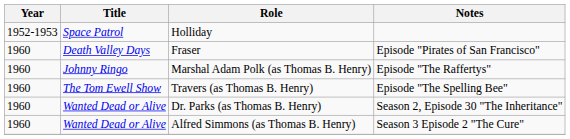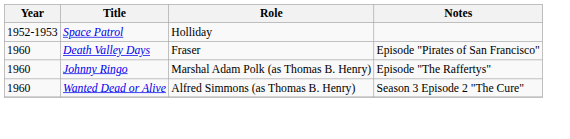 <table class="wikitable plainrowheaders sortable">
 <tr>
 <th scope="col">Year</th>
 <th scope="col">Title</th>
 <th scope="col">Role</th>
 <th scope="col" class="unsortable">Notes</th>
 </tr>
 <tr>
 <td>1952-1953</td>
 <td><em><a href='#'>Space Patrol</a></em></td>
 <td>Holliday</td>
 </tr>
 <tr he was in "tales of wells fargo" season 1 episode 2 - the hasty gun ( by karl mezansky>
 <td>1960</td>
 <td><em><a href='#'>Death Valley Days</a></em></td>
 <td>Fraser</td>
 <td>Episode "Pirates of San Francisco"</td>
 </tr>
 <tr>
 <td>1960</td>
 <td><em><a href='#'>Johnny Ringo</a></em></td>
 <td>Marshal Adam Polk (as Thomas B. Henry)</td>
 <td>Episode "The Raffertys"</td>
 </tr>
 <tr>
 <td>1960</td>
-<td><em><a href='#'>The Tom Ewell Show</a></em></td>
-<td>Travers (as Thomas B. Henry)</td>
-<td>Episode "The Spelling Bee"</td>
-</tr>
-<tr>
-<td>1960</td>
-<td><em><a href='#'>Wanted Dead or Alive</a></em></td>
-<td>Dr. Parks (as Thomas B. Henry)</td>
-<td>Season 2, Episode 30 "The Inheritance"</td>
-</tr>
-<tr>
-<td>1960</td>
 <td><em><a href='#'>Wanted Dead or Alive</a></em></td>
 <td>Alfred Simmons (as Thomas B. Henry)</td>
 <td>Season 3 Episode 2 "The Cure"</td>
 </tr>
 <tr>
 </tr>
 </table>
